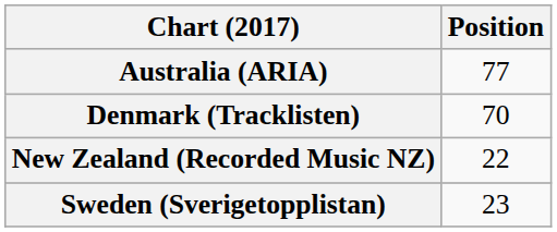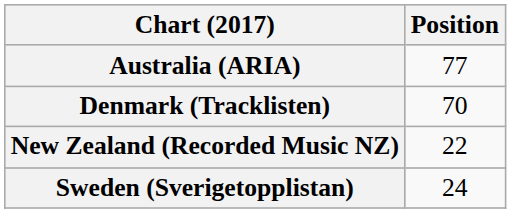 <table class="wikitable sortable plainrowheaders" style="text-align:center">
 <tr>
 <th scope="col">Chart (2017)</th>
 <th scope="col">Position</th>
 </tr>
 <tr>
 <th scope="row">Australia (ARIA)</th>
 <td>77</td>
 </tr>
 <tr>
 <th scope="row">Denmark (Tracklisten)</th>
 <td>70</td>
 </tr>
 <tr>
 <th scope="row">New Zealand (Recorded Music NZ)</th>
 <td>22</td>
 </tr>
 <tr>
 <th scope="row">Sweden (Sverigetopplistan)</th>
-<td>23</td>
+<td>24</td>
 </tr>
 </table>
